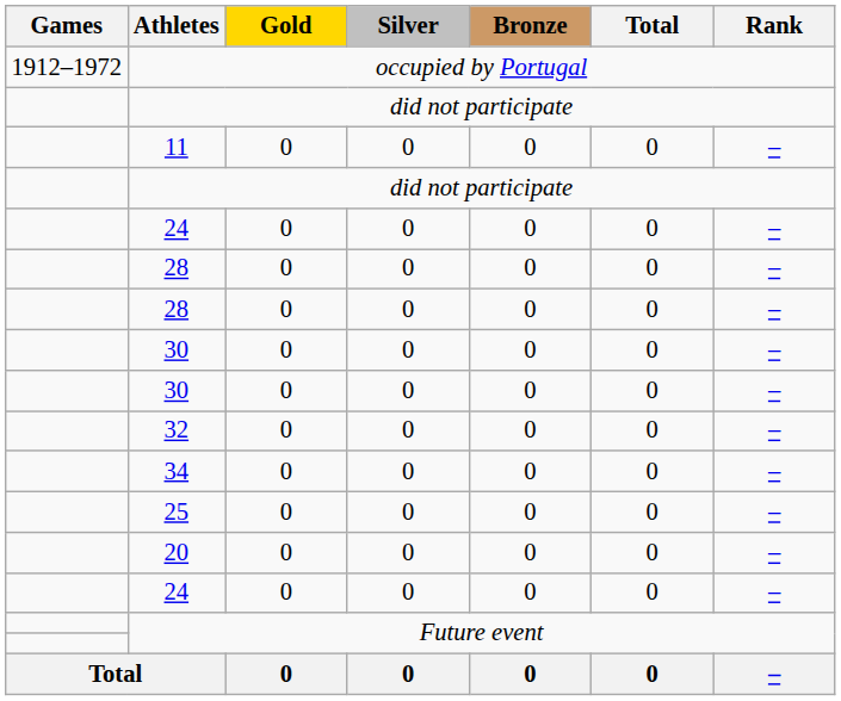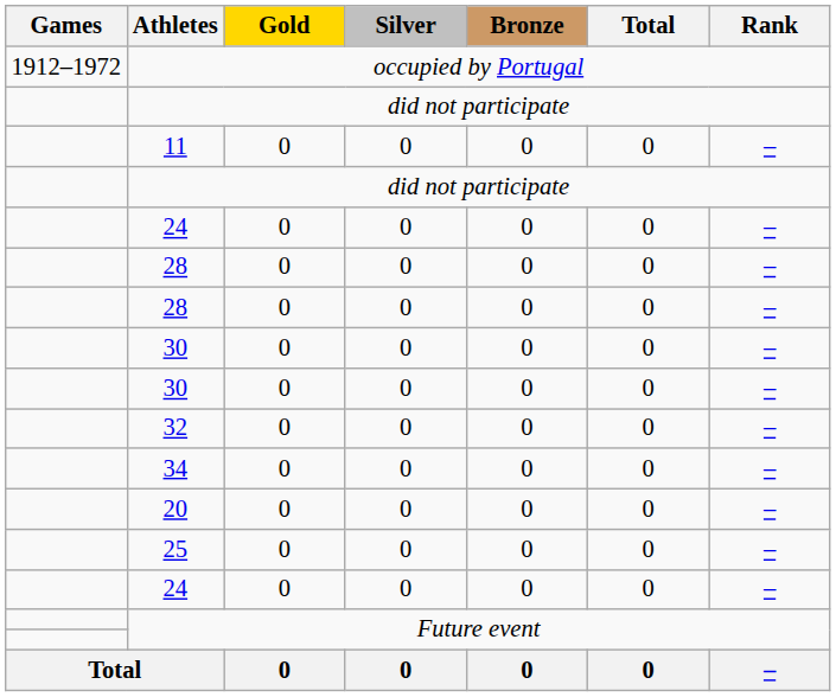 <table class="wikitable" style="text-align:center; font-size:90%;">
 <tr>
 <th>Games</th>
 <th>Athletes</th>
 <td style="background:gold; width:4.5em; font-weight:bold;">Gold</td>
 <td style="background:silver; width:4.5em; font-weight:bold;">Silver</td>
 <td style="background:#cc9966; width:4.5em; font-weight:bold;">Bronze</td>
 <th style="width:4.5em; font-weight:bold;">Total</th>
 <th style="width:4.5em; font-weight:bold;">Rank</th>
 </tr>
 <tr>
 <td align=left>1912–1972</td>
 <td colspan=6><em>occupied by  <a href='#'>Portugal</a></em></td>
 </tr>
 <tr>
 <td align=left></td>
 <td colspan=6;><em>did not participate</em></td>
 </tr>
 <tr>
 <td align=left></td>
 <td><a href='#'>11</a></td>
 <td>0</td>
 <td>0</td>
 <td>0</td>
 <td>0</td>
 <td><a href='#'>–</a></td>
 </tr>
 <tr>
 <td align=left></td>
 <td colspan=6><em>did not participate</em></td>
 </tr>
 <tr>
 <td align=left></td>
 <td><a href='#'>24</a></td>
 <td>0</td>
 <td>0</td>
 <td>0</td>
 <td>0</td>
 <td><a href='#'>–</a></td>
 </tr>
 <tr>
 <td align=left></td>
 <td><a href='#'>28</a></td>
 <td>0</td>
 <td>0</td>
 <td>0</td>
 <td>0</td>
 <td><a href='#'>–</a></td>
 </tr>
 <tr>
 <td align=left></td>
 <td><a href='#'>28</a></td>
 <td>0</td>
 <td>0</td>
 <td>0</td>
 <td>0</td>
 <td><a href='#'>–</a></td>
 </tr>
 <tr>
 <td align=left></td>
 <td><a href='#'>30</a></td>
 <td>0</td>
 <td>0</td>
 <td>0</td>
 <td>0</td>
 <td><a href='#'>–</a></td>
 </tr>
 <tr>
 <td align=left></td>
 <td><a href='#'>30</a></td>
 <td>0</td>
 <td>0</td>
 <td>0</td>
 <td>0</td>
 <td><a href='#'>–</a></td>
 </tr>
 <tr>
 <td align=left></td>
 <td><a href='#'>32</a></td>
 <td>0</td>
 <td>0</td>
 <td>0</td>
 <td>0</td>
 <td><a href='#'>–</a></td>
 </tr>
 <tr>
 <td align=left></td>
 <td><a href='#'>34</a></td>
 <td>0</td>
 <td>0</td>
 <td>0</td>
 <td>0</td>
 <td><a href='#'>–</a></td>
 </tr>
 <tr>
 <td align=left></td>
-<td><a href='#'>25</a></td>
+<td><a href='#'>20</a></td>
 <td>0</td>
 <td>0</td>
 <td>0</td>
 <td>0</td>
 <td><a href='#'>–</a></td>
 </tr>
 <tr>
 <td align=left></td>
-<td><a href='#'>20</a></td>
+<td><a href='#'>25</a></td>
 <td>0</td>
 <td>0</td>
 <td>0</td>
 <td>0</td>
 <td><a href='#'>–</a></td>
 </tr>
 <tr>
 <td align=left></td>
 <td><a href='#'>24</a></td>
 <td>0</td>
 <td>0</td>
 <td>0</td>
 <td>0</td>
 <td><a href='#'>–</a></td>
 </tr>
 <tr>
 <td align=left></td>
 <td colspan=6; rowspan=2><em>Future event</em></td>
 </tr>
 <tr>
 <td align=left></td>
 </tr>
 <tr>
 <th colspan=2>Total</th>
 <th>0</th>
 <th>0</th>
 <th>0</th>
 <th>0</th>
 <th><a href='#'>–</a></th>
 </tr>
 </table>
